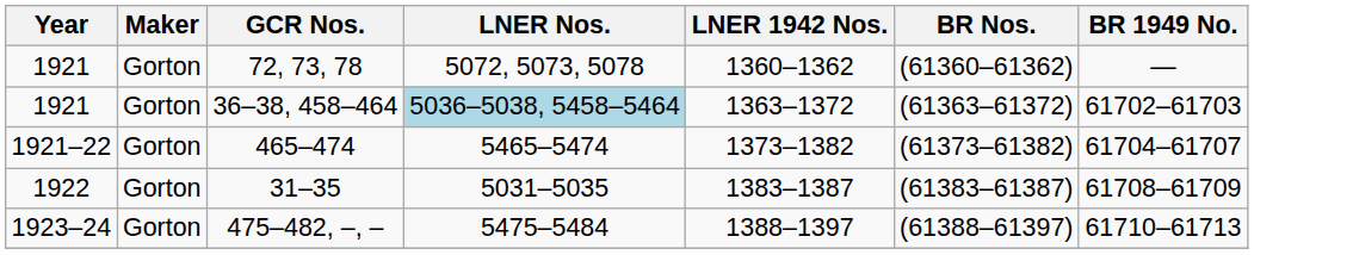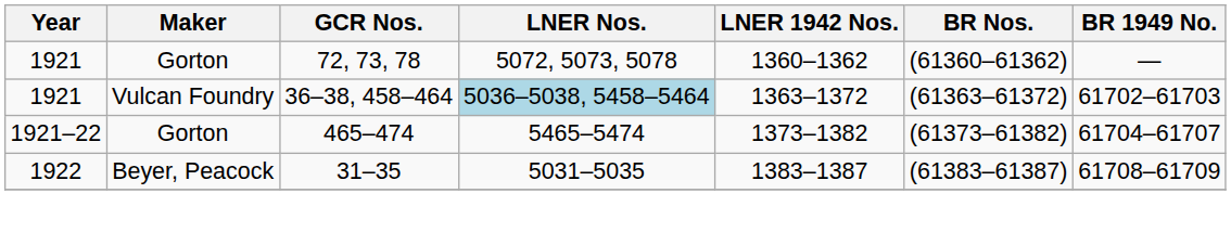 <table class="wikitable sortable" style="text-align:center">
 <tr>
 <th>Year</th>
 <th>Maker</th>
 <th>GCR Nos.</th>
 <th>LNER Nos.</th>
 <th>LNER 1942 Nos.</th>
 <th>BR Nos.</th>
 <th>BR 1949 No.</th>
 </tr>
 <tr>
 <td>1921</td>
 <td>Gorton</td>
 <td>72, 73, 78</td>
 <td>5072, 5073, 5078</td>
 <td>1360–1362</td>
 <td>(61360–61362)</td>
 <td>—</td>
 </tr>
 <tr>
 <td>1921</td>
-<td>Gorton</td>
+<td>Vulcan Foundry</td>
 <td>36–38, 458–464</td>
 <td style="background: lightblue;">5036–5038, 5458–5464</td>
 <td>1363–1372</td>
 <td>(61363–61372)</td>
 <td>61702–61703</td>
 </tr>
 <tr>
 <td>1921–22</td>
 <td>Gorton</td>
 <td>465–474</td>
 <td>5465–5474</td>
 <td>1373–1382</td>
 <td>(61373–61382)</td>
 <td>61704–61707</td>
 </tr>
 <tr>
 <td>1922</td>
-<td>Gorton</td>
+<td>Beyer, Peacock</td>
 <td>31–35</td>
 <td>5031–5035</td>
 <td>1383–1387</td>
 <td>(61383–61387)</td>
 <td>61708–61709</td>
 </tr>
 <tr>
-<td>1923–24</td>
-<td>Gorton</td>
-<td>475–482, –, –</td>
-<td>5475–5484</td>
-<td>1388–1397</td>
-<td>(61388–61397)</td>
-<td>61710–61713</td>
-</tr>
-<tr>
 </tr>
 </table>
